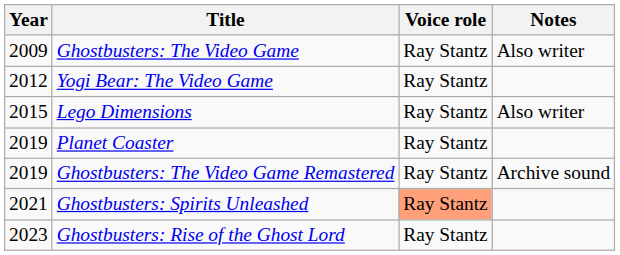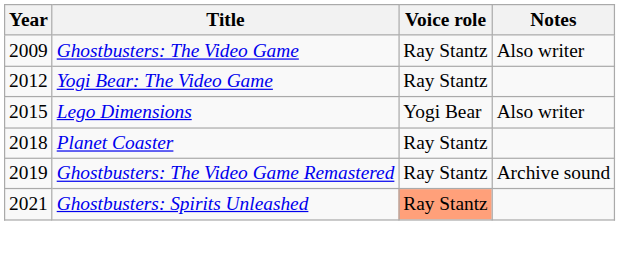 <table class="wikitable">
 <tr>
 <th>Year</th>
 <th>Title</th>
 <th>Voice role</th>
 <th>Notes</th>
 </tr>
 <tr>
 <td>2009</td>
 <td><em><a href='#'>Ghostbusters: The Video Game</a></em></td>
 <td>Ray Stantz</td>
 <td>Also writer</td>
 </tr>
 <tr>
 <td>2012</td>
 <td><em><a href='#'>Yogi Bear: The Video Game</a></em></td>
 <td>Ray Stantz</td>
 <td></td>
 </tr>
 <tr>
 <td>2015</td>
 <td><em><a href='#'>Lego Dimensions</a></em></td>
-<td>Ray Stantz</td>
+<td>Yogi Bear</td>
 <td>Also writer</td>
 </tr>
 <tr>
-<td>2019</td>
+<td>2018</td>
 <td><em><a href='#'>Planet Coaster</a></em></td>
 <td>Ray Stantz</td>
 <td></td>
 </tr>
 <tr>
 <td>2019</td>
 <td><em><a href='#'>Ghostbusters: The Video Game Remastered</a></em></td>
 <td>Ray Stantz</td>
 <td>Archive sound</td>
 </tr>
 <tr>
 <td>2021</td>
 <td><em><a href='#'>Ghostbusters: Spirits Unleashed</a></em></td>
 <td style="background: lightsalmon;">Ray Stantz</td>
 <td></td>
 </tr>
-<tr>
-<td>2023</td>
-<td><em><a href='#'>Ghostbusters: Rise of the Ghost Lord</a></em></td>
-<td>Ray Stantz</td>
-<td></td>
-</tr>
 </table>
